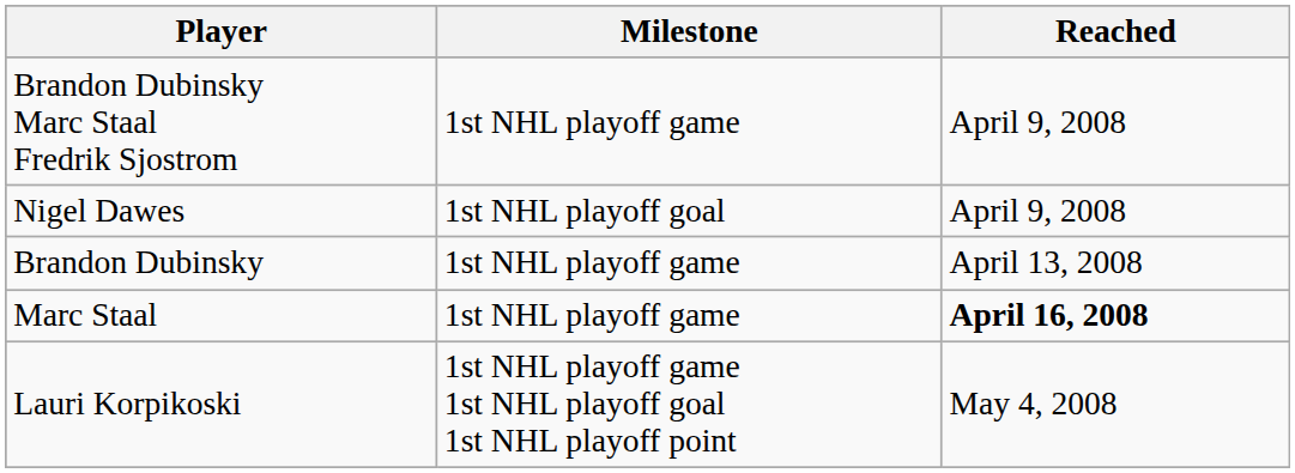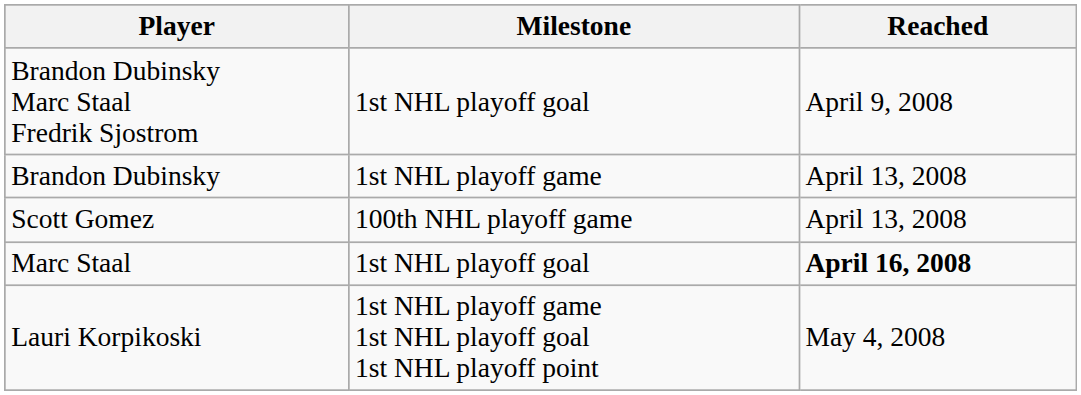 <table class="wikitable sortable" style="width:100%;">
 <tr align=center>
 <th>Player</th>
 <th>Milestone</th>
 <th>Reached</th>
 </tr>
 <tr>
 <td>Brandon Dubinsky<br>Marc Staal<br>Fredrik Sjostrom</td>
-<td>1st NHL playoff game</td>
-<td>April 9, 2008</td>
-</tr>
-<tr>
-<td>Nigel Dawes</td>
 <td>1st NHL playoff goal</td>
 <td>April 9, 2008</td>
 </tr>
 <tr>
 <td>Brandon Dubinsky</td>
 <td>1st NHL playoff game</td>
 <td>April 13, 2008</td>
 </tr>
 <tr>
+<td>Scott Gomez</td>
+<td>100th NHL playoff game</td>
+<td>April 13, 2008</td>
+</tr>
+<tr>
 <td>Marc Staal</td>
-<td>1st NHL playoff game</td>
+<td>1st NHL playoff goal</td>
 <td><strong>April 16, 2008</strong></td>
 </tr>
 <tr>
 <td>Lauri Korpikoski</td>
 <td>1st NHL playoff game<br>1st NHL playoff goal<br>1st NHL playoff point</td>
 <td>May 4, 2008</td>
 </tr>
 </table>
